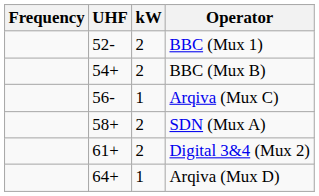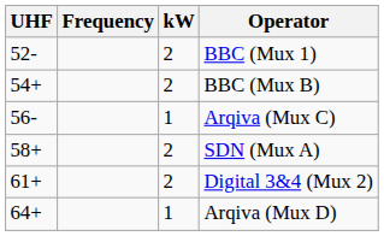 <table class="wikitable sortable">
 <tr>
+<th>UHF</th>
 <th>Frequency</th>
-<th>UHF</th>
 <th>kW</th>
 <th>Operator</th>
 </tr>
 <tr>
+<td>52-</td>
 <td></td>
-<td>52-</td>
 <td>2</td>
 <td><a href='#'>BBC</a> (Mux 1)</td>
 </tr>
 <tr>
+<td>54+</td>
 <td></td>
-<td>54+</td>
 <td>2</td>
 <td>BBC (Mux B)</td>
 </tr>
 <tr>
+<td>56-</td>
 <td></td>
-<td>56-</td>
 <td>1</td>
 <td><a href='#'>Arqiva</a> (Mux C)</td>
 </tr>
 <tr>
+<td>58+</td>
 <td></td>
-<td>58+</td>
 <td>2</td>
 <td><a href='#'>SDN</a> (Mux A)</td>
 </tr>
 <tr>
+<td>61+</td>
 <td></td>
-<td>61+</td>
 <td>2</td>
 <td><a href='#'>Digital 3&4</a> (Mux 2)</td>
 </tr>
 <tr>
+<td>64+</td>
 <td></td>
-<td>64+</td>
 <td>1</td>
 <td>Arqiva (Mux D)</td>
 </tr>
 </table>
